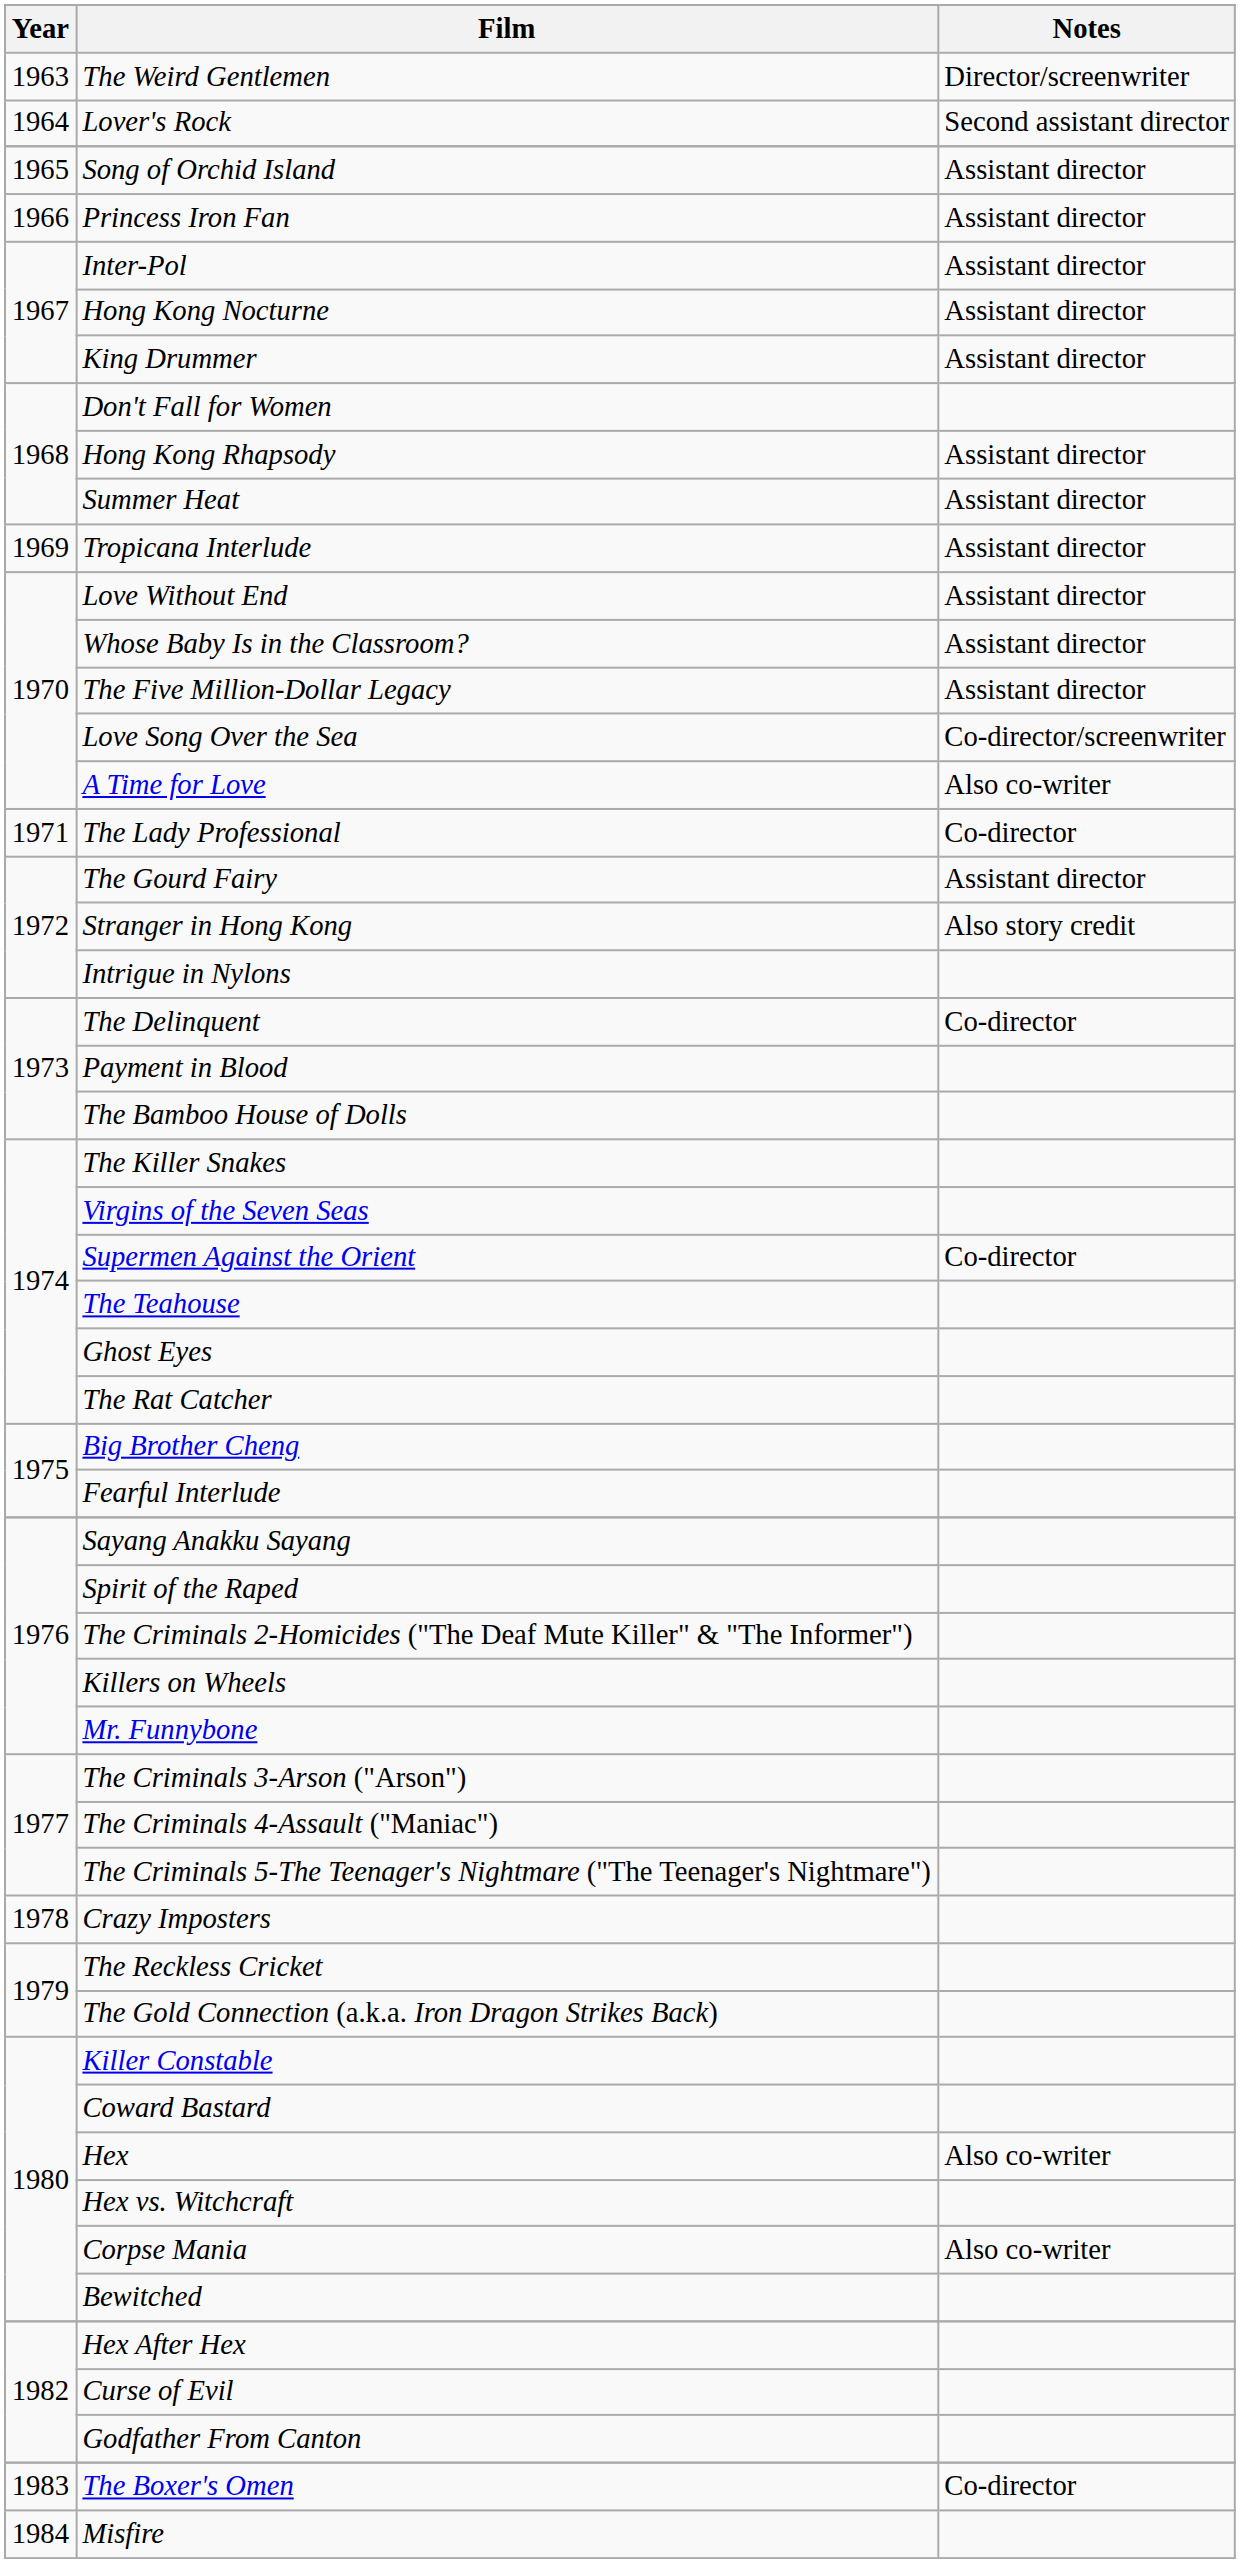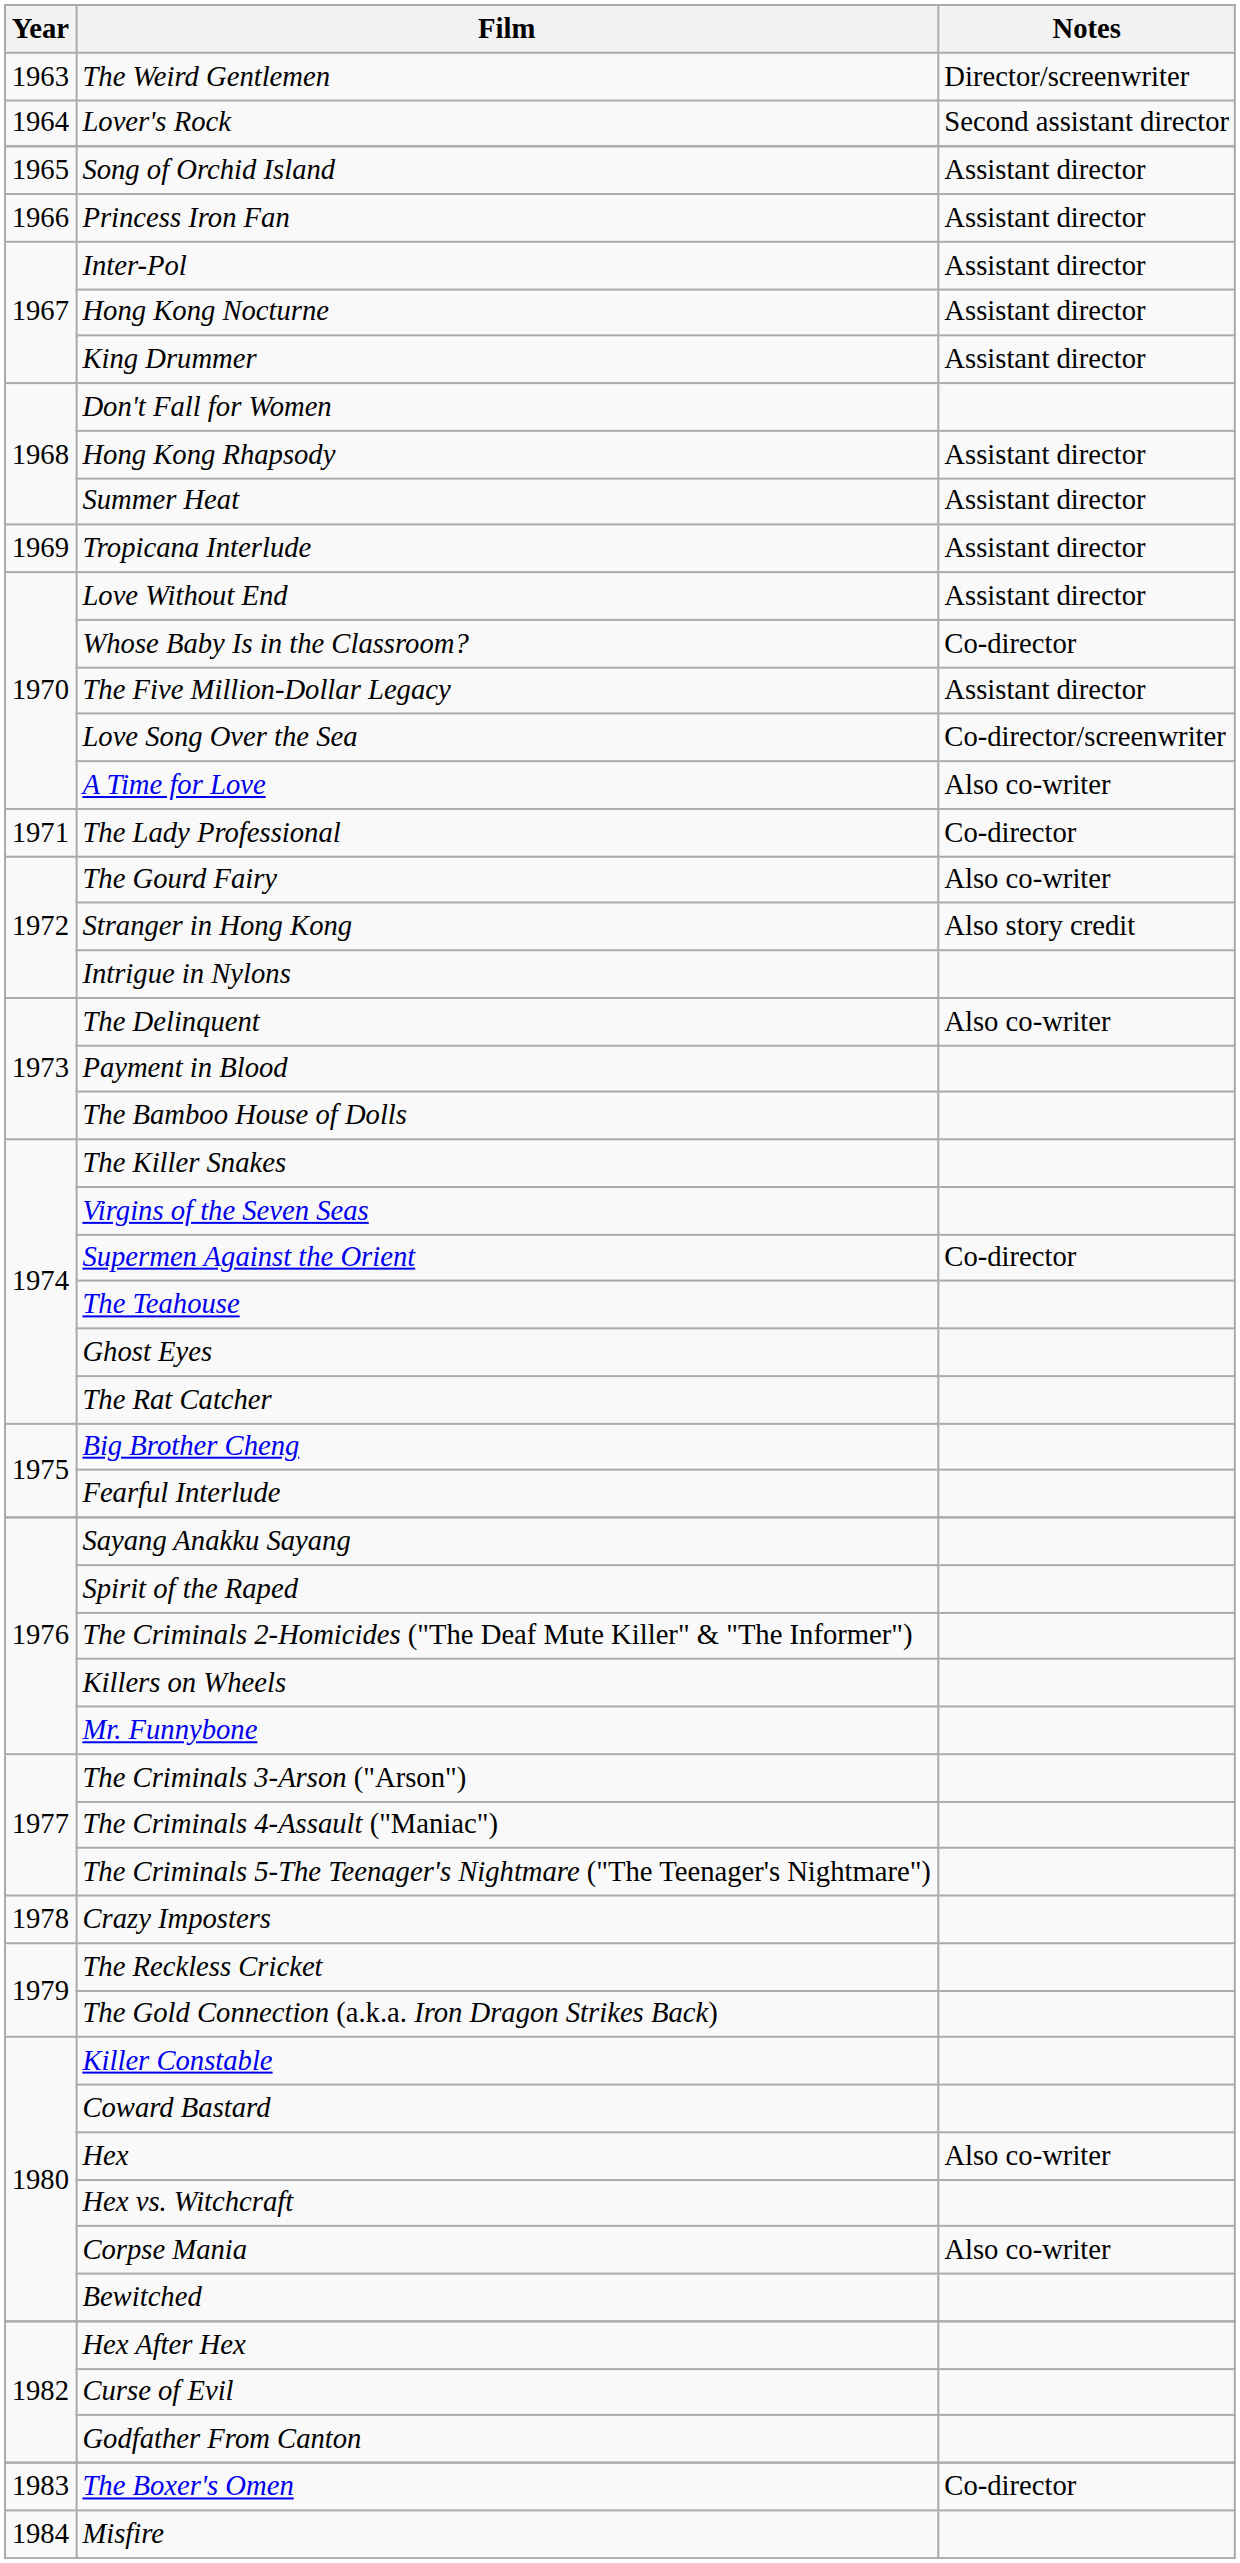 <table class="wikitable" style="font-size:90%;">
 <tr>
 <th>Year</th>
 <th>Film</th>
 <th>Notes</th>
 </tr>
 <tr>
 <td>1963</td>
 <td><em>The Weird Gentlemen</em></td>
 <td>Director/screenwriter</td>
 </tr>
 <tr>
 <td>1964</td>
 <td><em>Lover's Rock</em></td>
 <td>Second assistant director</td>
 </tr>
 <tr>
 </tr>
 <tr>
 <td>1965</td>
 <td><em>Song of Orchid Island</em></td>
 <td>Assistant director</td>
 </tr>
 <tr>
 <td>1966</td>
 <td><em>Princess Iron Fan</em></td>
 <td>Assistant director</td>
 </tr>
 <tr>
 <td align="left" rowspan="3">1967</td>
 <td><em>Inter-Pol</em></td>
 <td>Assistant director</td>
 </tr>
 <tr>
 <td><em>Hong Kong Nocturne</em></td>
 <td>Assistant director</td>
 </tr>
 <tr>
 <td><em>King Drummer</em></td>
 <td>Assistant director</td>
 </tr>
 <tr>
 <td align="left" rowspan="3">1968</td>
 <td><em>Don't Fall for Women</em></td>
 <td></td>
 </tr>
 <tr>
 <td><em>Hong Kong Rhapsody</em></td>
 <td>Assistant director</td>
 </tr>
 <tr>
 <td><em>Summer Heat</em></td>
 <td>Assistant director</td>
 </tr>
 <tr>
 <td>1969</td>
 <td><em>Tropicana Interlude</em></td>
 <td>Assistant director</td>
 </tr>
 <tr>
 <td align="left" rowspan="5">1970</td>
 <td><em>Love Without End</em></td>
 <td>Assistant director</td>
 </tr>
 <tr>
 <td><em>Whose Baby Is in the Classroom?</em></td>
-<td>Assistant director</td>
+<td>Co-director</td>
 </tr>
 <tr>
 <td><em>The Five Million-Dollar Legacy</em></td>
 <td>Assistant director</td>
 </tr>
 <tr>
 <td><em>Love Song Over the Sea</em></td>
 <td>Co-director/screenwriter</td>
 </tr>
 <tr>
 <td><em><a href='#'>A Time for Love</a></em></td>
 <td>Also co-writer</td>
 </tr>
 <tr>
 <td>1971</td>
 <td><em>The Lady Professional</em></td>
 <td>Co-director</td>
 </tr>
 <tr>
 <td align="left" rowspan="3">1972</td>
 <td><em>The Gourd Fairy</em></td>
-<td>Assistant director</td>
+<td>Also co-writer</td>
 </tr>
 <tr>
 <td><em>Stranger in Hong Kong</em></td>
 <td>Also story credit</td>
 </tr>
 <tr>
 <td><em>Intrigue in Nylons</em></td>
 <td></td>
 </tr>
 <tr>
 <td align="left" rowspan="3">1973</td>
 <td><em>The Delinquent</em></td>
-<td>Co-director</td>
+<td>Also co-writer</td>
 </tr>
 <tr>
 <td><em>Payment in Blood</em></td>
 <td></td>
 </tr>
 <tr>
 <td><em>The Bamboo House of Dolls</em></td>
 <td></td>
 </tr>
 <tr>
 <td align="left" rowspan="6">1974</td>
 <td><em> The Killer Snakes</em></td>
 <td></td>
 </tr>
 <tr>
 <td><em><a href='#'>Virgins of the Seven Seas</a></em></td>
 <td></td>
 </tr>
 <tr>
 <td><em><a href='#'>Supermen Against the Orient</a></em></td>
 <td>Co-director</td>
 </tr>
 <tr>
 <td><em><a href='#'>The Teahouse</a></em></td>
 <td></td>
 </tr>
 <tr>
 <td><em>Ghost Eyes</em></td>
 <td></td>
 </tr>
 <tr>
 <td><em>The Rat Catcher</em></td>
 <td></td>
 </tr>
 <tr>
 <td align="left" rowspan="2">1975</td>
 <td><em><a href='#'>Big Brother Cheng</a></em></td>
 <td></td>
 </tr>
 <tr>
 <td><em>Fearful Interlude</em></td>
 <td></td>
 </tr>
 <tr>
 </tr>
 <tr>
 <td align="left" rowspan="5">1976</td>
 <td><em> Sayang Anakku Sayang</em></td>
 <td></td>
 </tr>
 <tr>
 <td><em>Spirit of the Raped</em></td>
 <td></td>
 </tr>
 <tr>
 <td><em>The Criminals 2-Homicides</em> ("The Deaf Mute Killer" & "The Informer")</td>
 <td></td>
 </tr>
 <tr>
 <td><em>Killers on Wheels</em></td>
 <td></td>
 </tr>
 <tr>
 <td><em><a href='#'>Mr. Funnybone</a></em></td>
 <td></td>
 </tr>
 <tr>
 <td align="left" rowspan="3">1977</td>
 <td><em>The Criminals 3-Arson</em> ("Arson")</td>
 <td></td>
 </tr>
 <tr>
 <td><em>The Criminals 4-Assault</em> ("Maniac")</td>
 <td></td>
 </tr>
 <tr>
 <td><em>The Criminals 5-The Teenager's Nightmare</em> ("The Teenager's Nightmare")</td>
 <td></td>
 </tr>
 <tr>
 <td>1978</td>
 <td><em>Crazy Imposters</em></td>
 <td></td>
 </tr>
 <tr>
 <td align="left" rowspan="2">1979</td>
 <td><em>The Reckless Cricket</em></td>
 <td></td>
 </tr>
 <tr>
 <td><em>The Gold Connection</em> (a.k.a. <em>Iron Dragon Strikes Back</em>)</td>
 <td></td>
 </tr>
 <tr>
 <td align="left" rowspan="6">1980</td>
 <td><em><a href='#'>Killer Constable</a></em></td>
 <td></td>
 </tr>
 <tr>
 <td><em>Coward Bastard</em></td>
 <td></td>
 </tr>
 <tr>
 <td><em>Hex</em></td>
 <td>Also co-writer</td>
 </tr>
 <tr>
 <td><em>Hex vs. Witchcraft</em></td>
 <td></td>
 </tr>
 <tr>
 <td><em>Corpse Mania</em></td>
 <td>Also co-writer</td>
 </tr>
 <tr>
 <td><em>Bewitched</em></td>
 <td></td>
 </tr>
 <tr>
 </tr>
 <tr>
 <td align="left" rowspan="3">1982</td>
 <td><em>Hex After Hex</em></td>
 <td></td>
 </tr>
 <tr>
 <td><em>Curse of Evil</em></td>
 <td></td>
 </tr>
 <tr>
 <td><em>Godfather From Canton</em></td>
 <td></td>
 </tr>
 <tr>
 </tr>
 <tr>
 <td>1983</td>
 <td><em><a href='#'>The Boxer's Omen</a></em></td>
 <td>Co-director</td>
 </tr>
 <tr>
 <td>1984</td>
 <td><em>Misfire</em></td>
 <td></td>
 </tr>
 </table>
